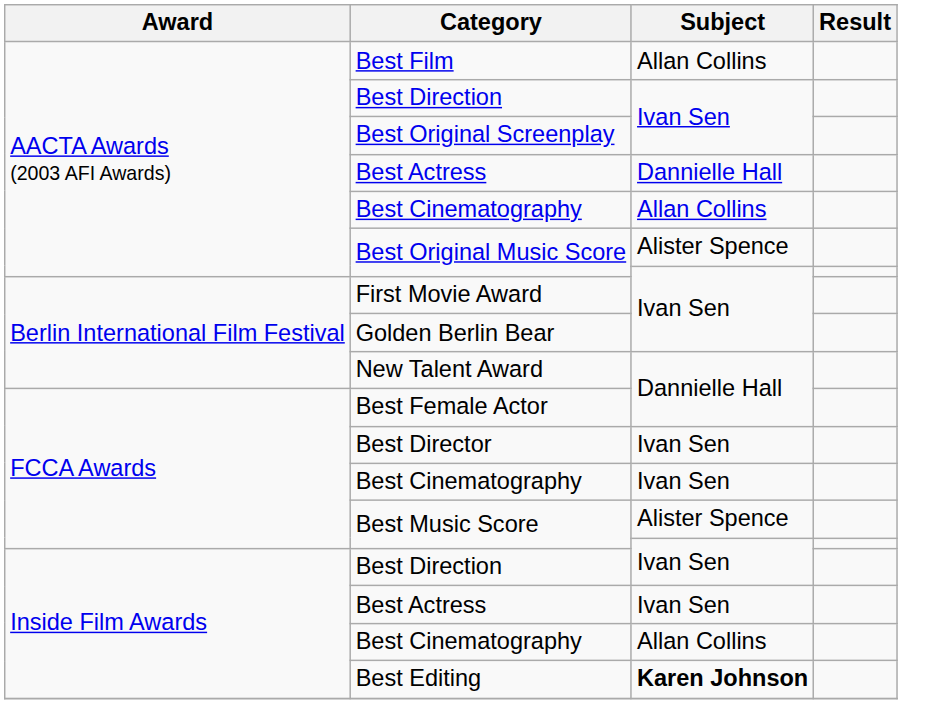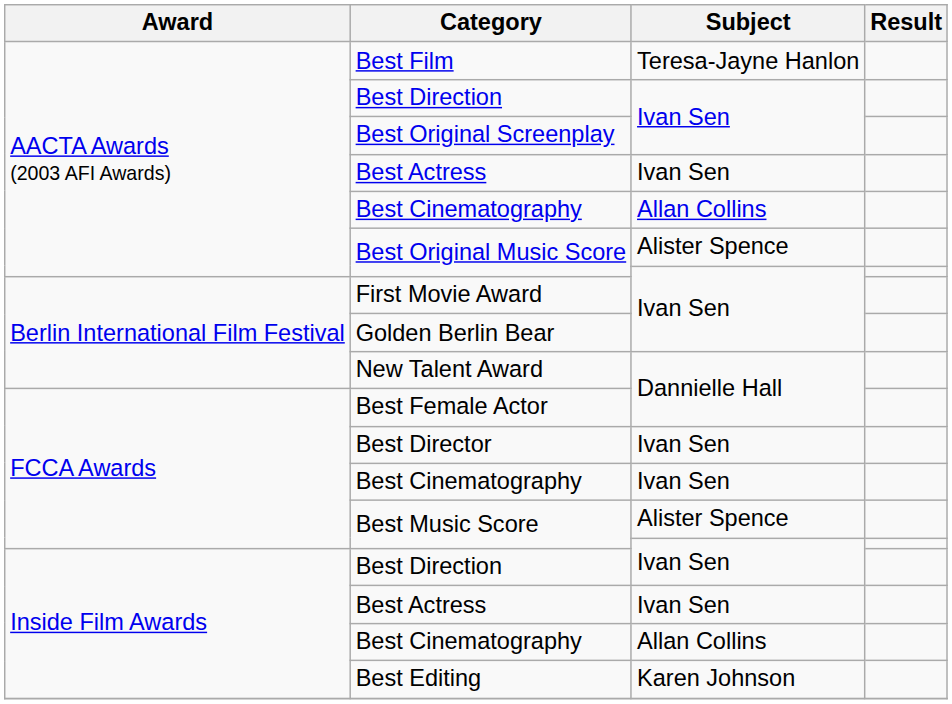 <table class="wikitable">
 <tr>
 <th>Award</th>
 <th>Category</th>
 <th>Subject</th>
 <th>Result</th>
 </tr>
 <tr>
 <td rowspan=7><a href='#'>AACTA Awards</a><br><small>(2003 AFI Awards)</small></td>
 <td><a href='#'>Best Film</a></td>
-<td>Allan Collins</td>
+<td>Teresa-Jayne Hanlon</td>
 <td></td>
 </tr>
 <tr>
 <td><a href='#'>Best Direction</a></td>
 <td rowspan=2><a href='#'>Ivan Sen</a></td>
 <td></td>
 </tr>
 <tr>
 <td><a href='#'>Best Original Screenplay</a></td>
 <td></td>
 </tr>
 <tr>
 <td><a href='#'>Best Actress</a></td>
-<td><a href='#'>Dannielle Hall</a></td>
+<td>Ivan Sen</td>
 <td></td>
 </tr>
 <tr>
 <td><a href='#'>Best Cinematography</a></td>
 <td><a href='#'>Allan Collins</a></td>
 <td></td>
 </tr>
 <tr>
 <td rowspan=2><a href='#'>Best Original Music Score</a></td>
 <td>Alister Spence</td>
 <td></td>
 </tr>
 <tr>
 <td rowspan=3>Ivan Sen</td>
 <td></td>
 </tr>
 <tr>
 <td rowspan=3><a href='#'>Berlin International Film Festival</a></td>
 <td>First Movie Award</td>
 <td></td>
 </tr>
 <tr>
 <td>Golden Berlin Bear</td>
 <td></td>
 </tr>
 <tr>
 <td>New Talent Award</td>
 <td rowspan=2>Dannielle Hall</td>
 <td></td>
 </tr>
 <tr>
 <td rowspan=5><a href='#'>FCCA Awards</a></td>
 <td>Best Female Actor</td>
 <td></td>
 </tr>
 <tr>
 <td>Best Director</td>
 <td>Ivan Sen</td>
 <td></td>
 </tr>
 <tr>
 <td>Best Cinematography</td>
 <td>Ivan Sen</td>
 <td></td>
 </tr>
 <tr>
 <td rowspan=2>Best Music Score</td>
 <td>Alister Spence</td>
 <td></td>
 </tr>
 <tr>
 <td rowspan=2>Ivan Sen</td>
 <td></td>
 </tr>
 <tr>
 <td rowspan=4><a href='#'>Inside Film Awards</a></td>
 <td>Best Direction</td>
 <td></td>
 </tr>
 <tr>
 <td>Best Actress</td>
 <td>Ivan Sen</td>
 <td></td>
 </tr>
 <tr>
 <td>Best Cinematography</td>
 <td>Allan Collins</td>
 <td></td>
 </tr>
 <tr>
 <td>Best Editing</td>
-<td><strong>Karen Johnson</strong></td>
+<td>Karen Johnson</td>
 <td></td>
 </tr>
 <tr>
 </tr>
 </table>
